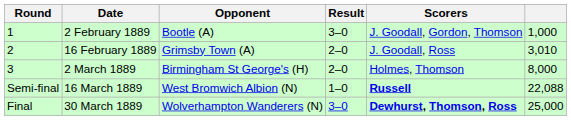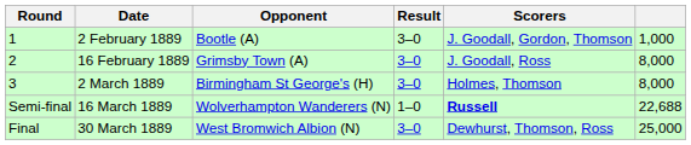 <table class="wikitable" style="text-align:left">
 <tr>
 <th>Round</th>
 <th>Date</th>
 <th>Opponent</th>
 <th>Result</th>
 <th>Scorers</th>
 <th></th>
 </tr>
 <tr style="background-color: #CCFFCC;">
 <td>1</td>
 <td>2 February 1889</td>
 <td><a href='#'>Bootle</a> (A)</td>
 <td>3–0</td>
 <td><a href='#'>J. Goodall</a>, <a href='#'>Gordon</a>, <a href='#'>Thomson</a></td>
 <td>1,000</td>
 </tr>
 <tr style="background-color: #CCFFCC;">
 <td>2</td>
 <td>16 February 1889</td>
 <td><a href='#'>Grimsby Town</a> (A)</td>
-<td>2–0</td>
+<td><a href='#'>3–0</a></td>
 <td><a href='#'>J. Goodall</a>, <a href='#'>Ross</a></td>
-<td>3,010</td>
+<td>8,000</td>
 </tr>
 <tr style="background-color: #CCFFCC;">
 <td>3</td>
 <td>2 March 1889</td>
 <td><a href='#'>Birmingham St George's</a> (H)</td>
-<td>2–0</td>
+<td><a href='#'>3–0</a></td>
 <td><a href='#'>Holmes</a>, <a href='#'>Thomson</a></td>
 <td>8,000</td>
 </tr>
 <tr style="background-color: #CCFFCC;">
 <td>Semi-final</td>
 <td>16 March 1889</td>
-<td><a href='#'>West Bromwich Albion</a> (N)</td>
+<td><a href='#'>Wolverhampton Wanderers</a> (N)</td>
 <td>1–0</td>
 <td><strong><a href='#'>Russell</a></strong></td>
-<td>22,088</td>
+<td>22,688</td>
 </tr>
 <tr style="background-color: #CCFFCC;">
 <td>Final</td>
 <td>30 March 1889</td>
-<td><a href='#'>Wolverhampton Wanderers</a> (N)</td>
+<td><a href='#'>West Bromwich Albion</a> (N)</td>
 <td><a href='#'>3–0</a></td>
-<td><strong><a href='#'>Dewhurst</a>, <a href='#'>Thomson</a>, <a href='#'>Ross</a></strong></td>
+<td><a href='#'>Dewhurst</a>, <a href='#'>Thomson</a>, <a href='#'>Ross</a></td>
 <td>25,000</td>
 </tr>
 </table>
